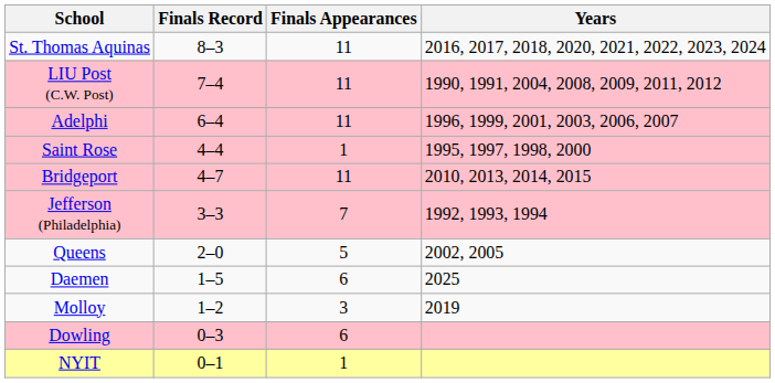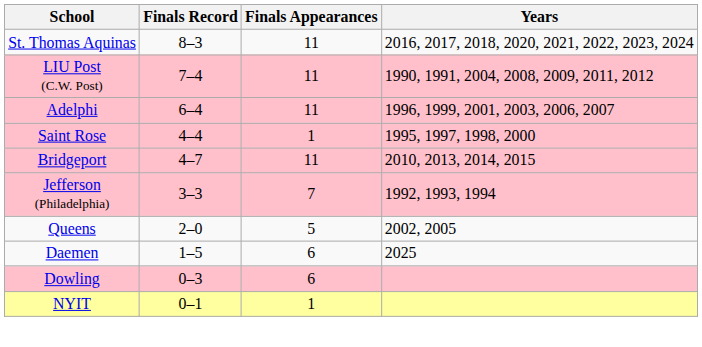 <table class="wikitable sortable" style="text-align:center;">
 <tr>
 <th>School</th>
 <th>Finals Record</th>
 <th>Finals Appearances</th>
 <th class=unsortable>Years</th>
 </tr>
 <tr>
 <td><a href='#'>St. Thomas Aquinas</a></td>
 <td>8–3</td>
 <td>11</td>
 <td align=left>2016, 2017, 2018, 2020, 2021, 2022, 2023, 2024</td>
 </tr>
 <tr bgcolor=pink>
 <td><a href='#'>LIU Post</a><br><small>(C.W. Post)</small></td>
 <td>7–4</td>
 <td>11</td>
 <td align=left>1990, 1991, 2004, 2008, 2009, 2011, 2012</td>
 </tr>
 <tr bgcolor=pink>
 <td><a href='#'>Adelphi</a></td>
 <td>6–4</td>
 <td>11</td>
 <td align=left>1996, 1999, 2001, 2003, 2006, 2007</td>
 </tr>
 <tr bgcolor=pink>
 <td><a href='#'>Saint Rose</a></td>
 <td>4–4</td>
 <td>1</td>
 <td align=left>1995, 1997, 1998, 2000</td>
 </tr>
 <tr bgcolor=pink>
 <td><a href='#'>Bridgeport</a></td>
 <td>4–7</td>
 <td>11</td>
 <td align=left>2010, 2013, 2014, 2015</td>
 </tr>
 <tr bgcolor=pink>
 <td><a href='#'>Jefferson</a><br><small>(Philadelphia)</small></td>
 <td>3–3</td>
 <td>7</td>
 <td align=left>1992, 1993, 1994</td>
 </tr>
 <tr>
 <td><a href='#'>Queens</a></td>
 <td>2–0</td>
 <td>5</td>
 <td align=left>2002, 2005</td>
 </tr>
 <tr>
 <td><a href='#'>Daemen</a></td>
 <td>1–5</td>
 <td>6</td>
 <td align=left>2025</td>
 </tr>
-<tr>
-<td><a href='#'>Molloy</a></td>
-<td>1–2</td>
-<td>3</td>
-<td align=left>2019</td>
-</tr>
 <tr bgcolor=pink>
 <td><a href='#'>Dowling</a></td>
 <td>0–3</td>
 <td>6</td>
 <td align=left></td>
 </tr>
 <tr bgcolor=#ffffa0>
 <td><a href='#'>NYIT</a></td>
 <td>0–1</td>
 <td>1</td>
 <td align=left></td>
 </tr>
 </table>
